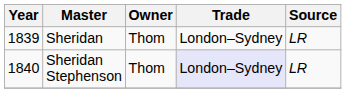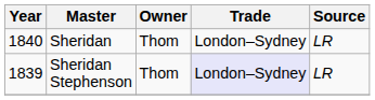 <table class=" wikitable">
 <tr>
 <th>Year</th>
 <th>Master</th>
 <th>Owner</th>
 <th>Trade</th>
 <th>Source</th>
 </tr>
 <tr>
-<td>1839</td>
+<td>1840</td>
 <td>Sheridan</td>
 <td>Thom</td>
 <td>London–Sydney</td>
 <td><em>LR</em></td>
 </tr>
 <tr>
-<td>1840</td>
+<td>1839</td>
 <td>Sheridan<br>Stephenson</td>
 <td>Thom</td>
 <td style="background: lavender;">London–Sydney</td>
 <td><em>LR</em></td>
 </tr>
 <tr>
 </tr>
 </table>
